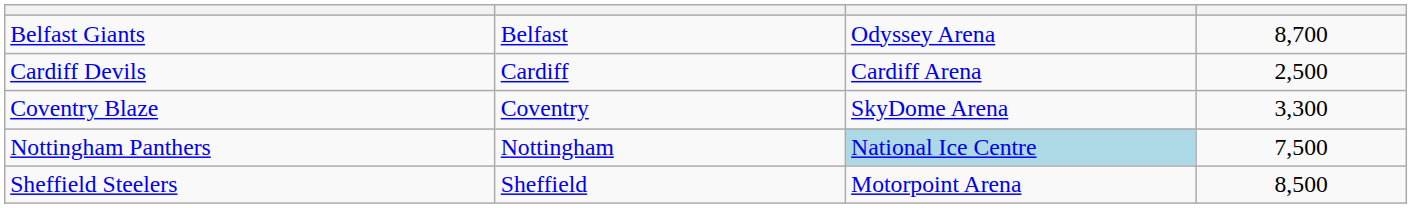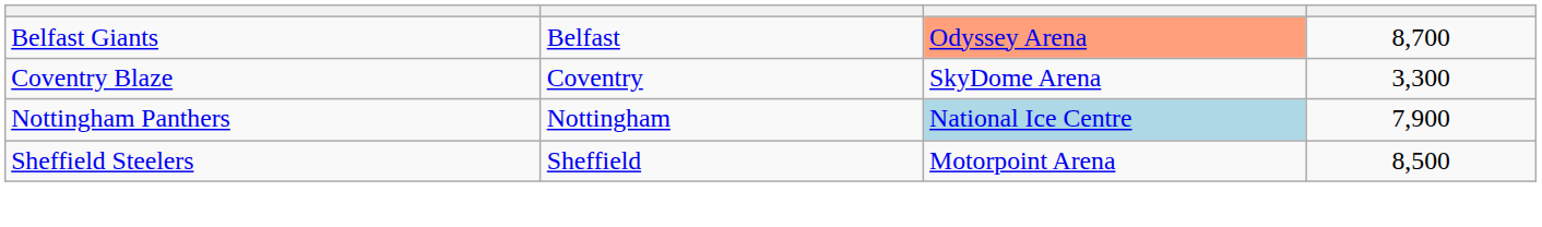 <table class="wikitable" style="width: 75%">
 <tr>
 <th width="35%"></th>
 <th width="25%"></th>
 <th width="25%"></th>
 <th width="15%"></th>
 </tr>
 <tr align=left>
 <td><a href='#'>Belfast Giants</a></td>
 <td><a href='#'>Belfast</a></td>
-<td><a href='#'>Odyssey Arena</a></td>
+<td style="background: lightsalmon;"><a href='#'>Odyssey Arena</a></td>
 <td align=center>8,700</td>
-</tr>
-<tr align=left>
-<td><a href='#'>Cardiff Devils</a></td>
-<td> <a href='#'>Cardiff</a></td>
-<td><a href='#'>Cardiff Arena</a></td>
-<td align=center>2,500</td>
 </tr>
 <tr align=left>
 <td><a href='#'>Coventry Blaze</a></td>
 <td> <a href='#'>Coventry</a></td>
 <td><a href='#'>SkyDome Arena</a></td>
 <td align=center>3,300</td>
 </tr>
 <tr align=left>
 <td><a href='#'>Nottingham Panthers</a></td>
 <td> <a href='#'>Nottingham</a></td>
 <td style="background: lightblue;"><a href='#'>National Ice Centre</a></td>
-<td align=center>7,500</td>
+<td align=center>7,900</td>
 </tr>
 <tr align=left>
 <td><a href='#'>Sheffield Steelers</a></td>
 <td> <a href='#'>Sheffield</a></td>
 <td><a href='#'>Motorpoint Arena</a></td>
 <td align=center>8,500</td>
 </tr>
 </table>
